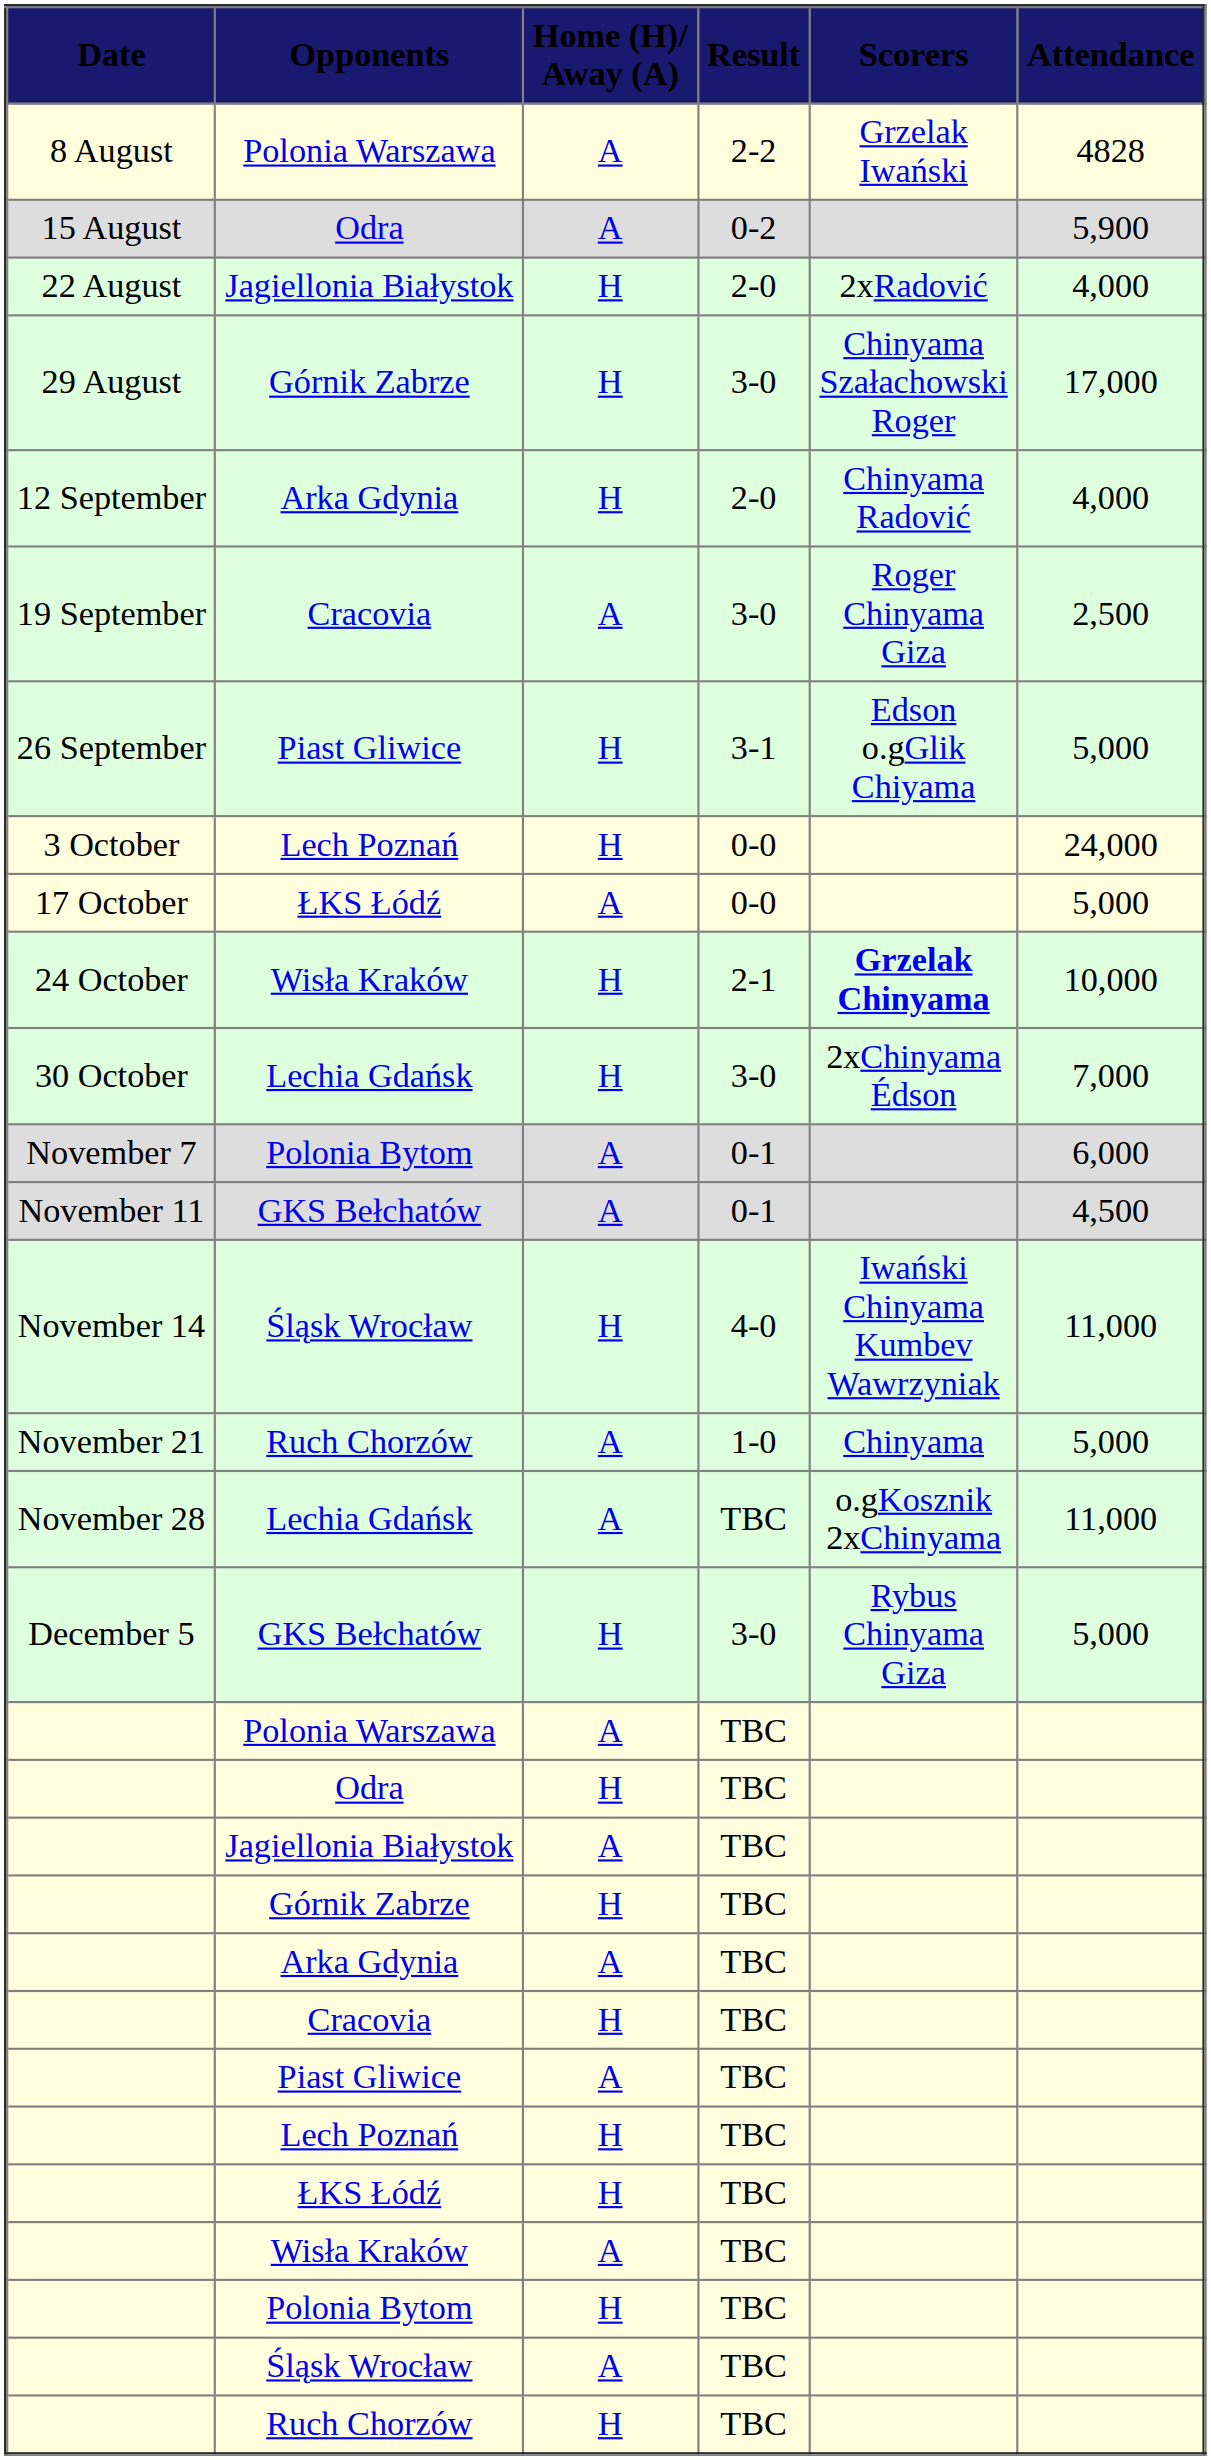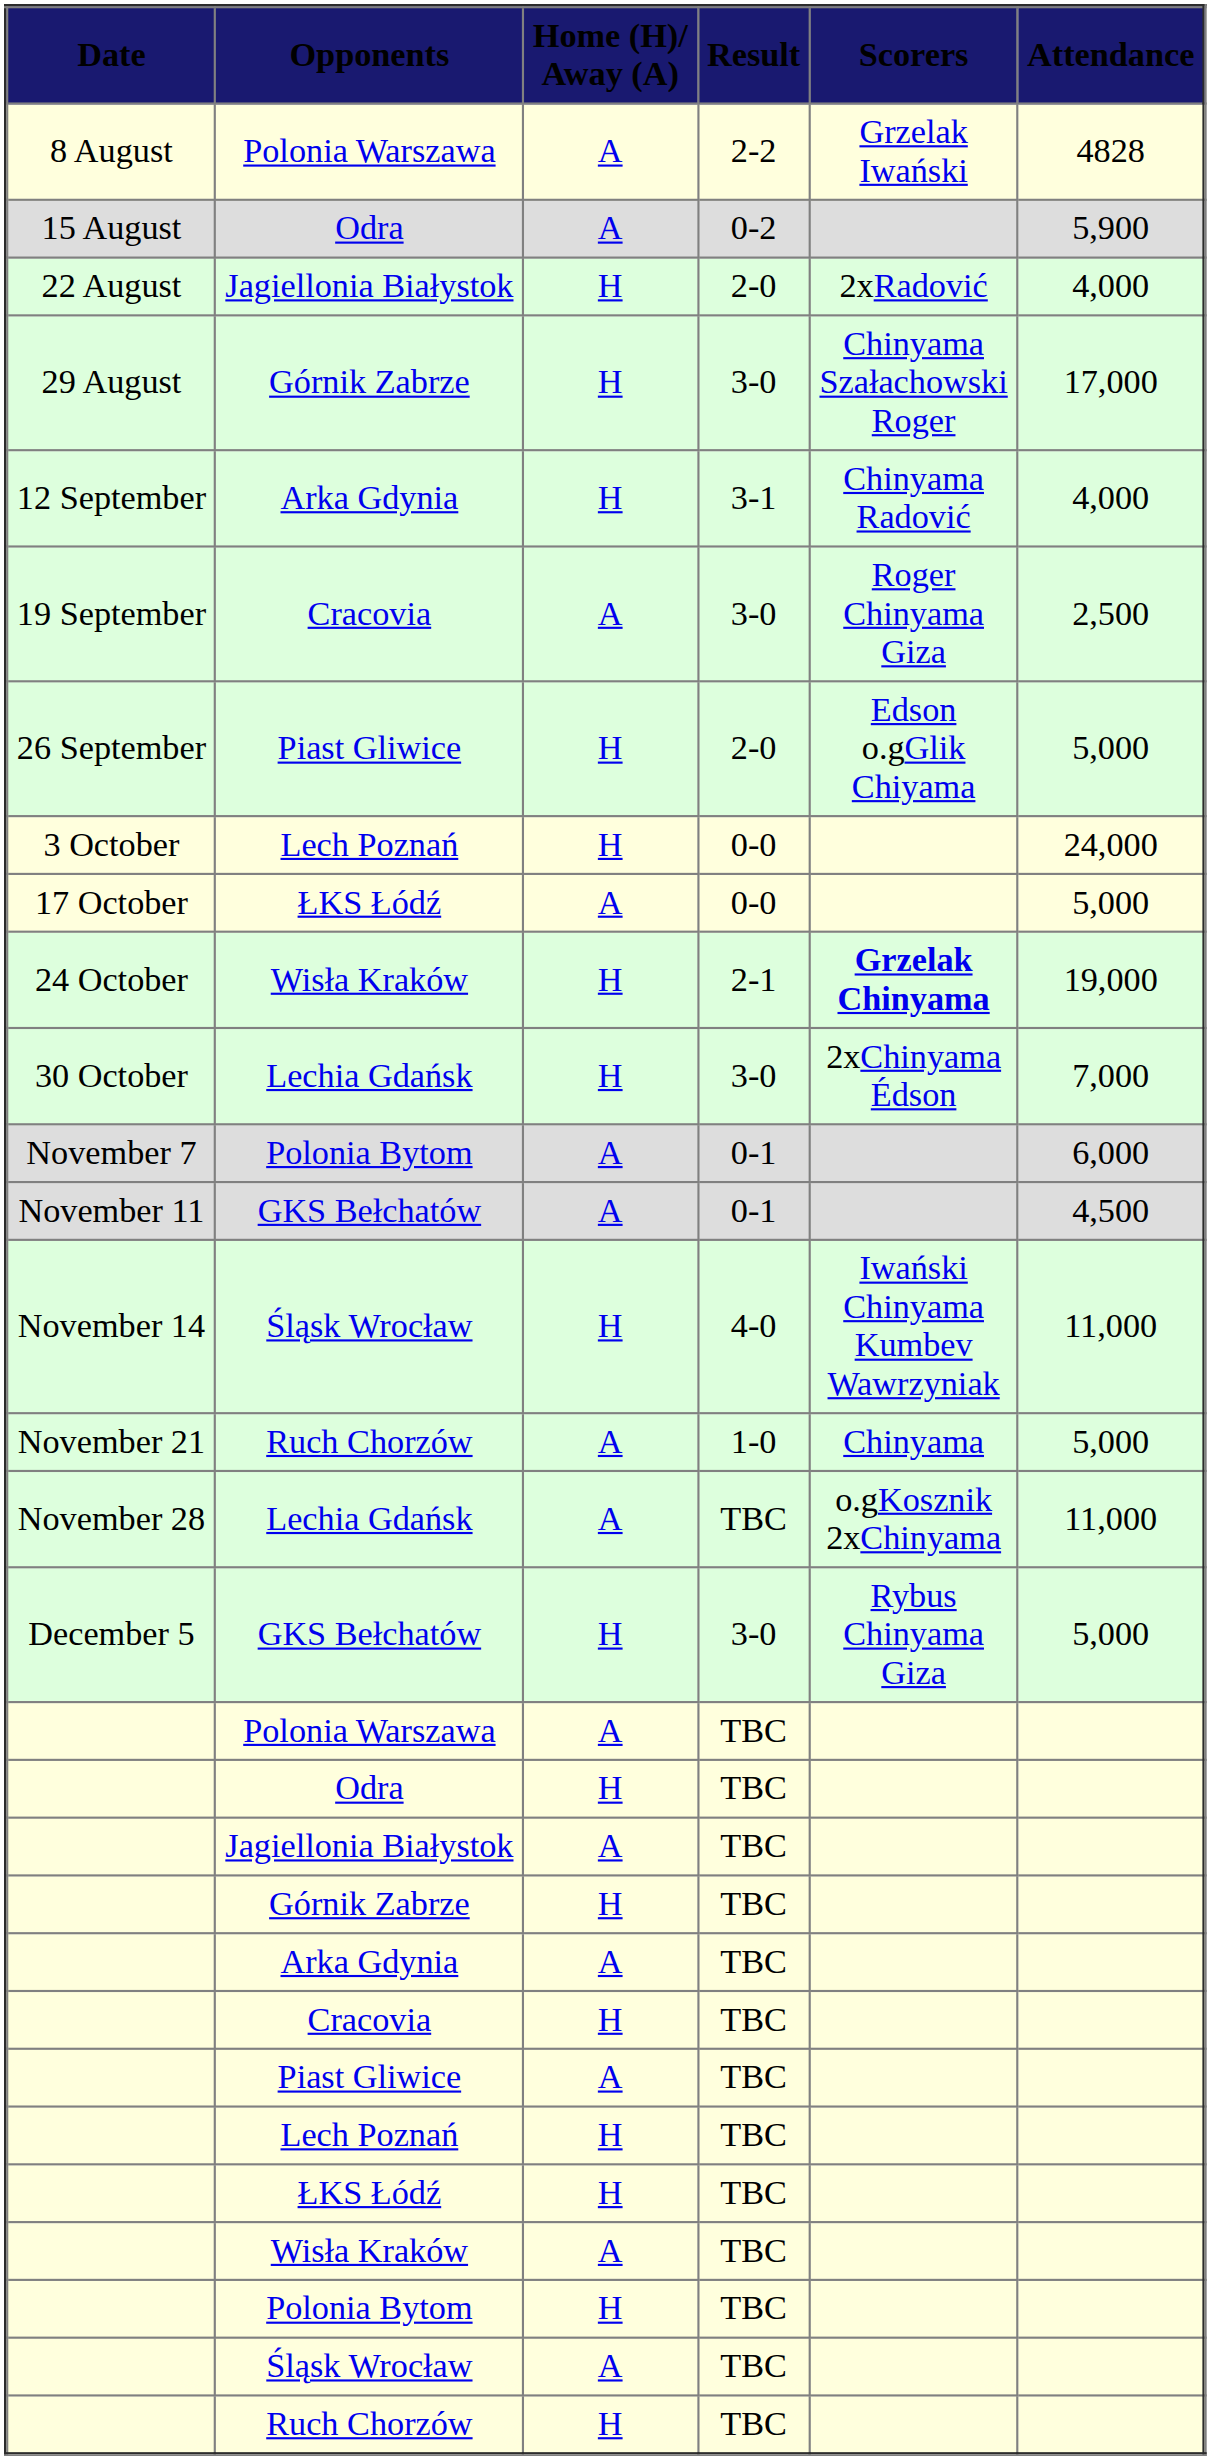 <table border="2" cellpadding="4" style="border-collapse:collapse; text-align:center;">
 <tr style="background:#191970;">
 <th><strong><span>Date</span></strong></th>
 <th><strong><span>Opponents</span></strong></th>
 <th><strong><span>Home (H)/<br> Away (A)</span></strong></th>
 <th><strong><span>Result</span></strong></th>
 <th><strong><span>Scorers</span></strong></th>
 <th><strong><span>Attendance</span></strong></th>
 </tr>
 <tr bgcolor="#ffffdd">
 <td>8 August</td>
 <td><a href='#'>Polonia Warszawa</a></td>
 <td><a href='#'>A</a></td>
 <td>2-2</td>
 <td><a href='#'>Grzelak</a> <br> <a href='#'>Iwański</a></td>
 <td>4828</td>
 </tr>
 <tr bgcolor="#dddddd">
 <td>15 August</td>
 <td><a href='#'>Odra</a></td>
 <td><a href='#'>A</a></td>
 <td>0-2</td>
 <td></td>
 <td>5,900</td>
 </tr>
 <tr bgcolor="#ddffdd">
 <td>22 August</td>
 <td><a href='#'>Jagiellonia Białystok</a></td>
 <td><a href='#'>H</a></td>
 <td>2-0</td>
 <td>2x<a href='#'>Radović</a></td>
 <td>4,000</td>
 </tr>
 <tr bgcolor="#ddffdd">
 <td>29 August</td>
 <td><a href='#'>Górnik Zabrze</a></td>
 <td><a href='#'>H</a></td>
 <td>3-0</td>
 <td><a href='#'>Chinyama</a> <br> <a href='#'>Szałachowski</a> <br> <a href='#'>Roger</a></td>
 <td>17,000</td>
 </tr>
 <tr bgcolor="#ddffdd">
 <td>12 September</td>
 <td><a href='#'>Arka Gdynia</a></td>
 <td><a href='#'>H</a></td>
-<td>2-0</td>
+<td>3-1</td>
 <td><a href='#'>Chinyama</a> <br> <a href='#'>Radović</a></td>
 <td>4,000</td>
 </tr>
 <tr bgcolor="#ddffdd">
 <td>19 September</td>
 <td><a href='#'>Cracovia</a></td>
 <td><a href='#'>A</a></td>
 <td>3-0</td>
 <td><a href='#'>Roger</a> <br> <a href='#'>Chinyama</a> <br> <a href='#'>Giza</a></td>
 <td>2,500</td>
 </tr>
 <tr bgcolor="#ddffdd">
 <td>26 September</td>
 <td><a href='#'>Piast Gliwice</a></td>
 <td><a href='#'>H</a></td>
-<td>3-1</td>
+<td>2-0</td>
 <td><a href='#'>Edson</a> <br> o.g<a href='#'>Glik</a> <br> <a href='#'>Chiyama</a></td>
 <td>5,000</td>
 </tr>
 <tr bgcolor="#ffffdd">
 <td>3 October</td>
 <td><a href='#'>Lech Poznań</a></td>
 <td><a href='#'>H</a></td>
 <td>0-0</td>
 <td></td>
 <td>24,000</td>
 </tr>
 <tr bgcolor="#ffffdd">
 <td>17 October</td>
 <td><a href='#'>ŁKS Łódź</a></td>
 <td><a href='#'>A</a></td>
 <td>0-0</td>
 <td></td>
 <td>5,000</td>
 </tr>
 <tr bgcolor="#ddffdd">
 <td>24 October</td>
 <td><a href='#'>Wisła Kraków</a></td>
 <td><a href='#'>H</a></td>
 <td>2-1</td>
 <td><strong><a href='#'>Grzelak</a> <br> <a href='#'>Chinyama</a></strong></td>
-<td>10,000</td>
+<td>19,000</td>
 </tr>
 <tr bgcolor="#ddffdd">
 <td>30 October</td>
 <td><a href='#'>Lechia Gdańsk</a></td>
 <td><a href='#'>H</a></td>
 <td>3-0</td>
 <td>2x<a href='#'>Chinyama</a> <br> <a href='#'>Édson</a></td>
 <td>7,000</td>
 </tr>
 <tr bgcolor="#dddddd">
 <td>November 7</td>
 <td><a href='#'>Polonia Bytom</a></td>
 <td><a href='#'>A</a></td>
 <td>0-1</td>
 <td></td>
 <td>6,000</td>
 </tr>
 <tr bgcolor="#dddddd">
 <td>November 11</td>
 <td><a href='#'>GKS Bełchatów</a></td>
 <td><a href='#'>A</a></td>
 <td>0-1</td>
 <td></td>
 <td>4,500</td>
 </tr>
 <tr bgcolor="#ddffdd">
 <td>November 14</td>
 <td><a href='#'>Śląsk Wrocław</a></td>
 <td><a href='#'>H</a></td>
 <td>4-0</td>
 <td><a href='#'>Iwański</a> <br> <a href='#'>Chinyama</a> <br> <a href='#'>Kumbev</a> <br> <a href='#'>Wawrzyniak</a></td>
 <td>11,000</td>
 </tr>
 <tr bgcolor="#ddffdd">
 <td>November 21</td>
 <td><a href='#'>Ruch Chorzów</a></td>
 <td><a href='#'>A</a></td>
 <td>1-0</td>
 <td><a href='#'>Chinyama</a></td>
 <td>5,000</td>
 </tr>
 <tr bgcolor="#ddffdd">
 <td>November 28</td>
 <td><a href='#'>Lechia Gdańsk</a></td>
 <td><a href='#'>A</a></td>
 <td>TBC</td>
 <td>o.g<a href='#'>Kosznik</a> <br> 2x<a href='#'>Chinyama</a></td>
 <td>11,000</td>
 </tr>
 <tr bgcolor="#ddffdd">
 <td>December 5</td>
 <td><a href='#'>GKS Bełchatów</a></td>
 <td><a href='#'>H</a></td>
 <td>3-0</td>
 <td><a href='#'>Rybus</a> <br> <a href='#'>Chinyama</a> <br> <a href='#'>Giza</a></td>
 <td>5,000</td>
 </tr>
 <tr bgcolor="#ffffdd">
 <td></td>
 <td><a href='#'>Polonia Warszawa</a></td>
 <td><a href='#'>A</a></td>
 <td>TBC</td>
 <td></td>
 <td></td>
 </tr>
 <tr bgcolor="#ffffdd">
 <td></td>
 <td><a href='#'>Odra</a></td>
 <td><a href='#'>H</a></td>
 <td>TBC</td>
 <td></td>
 <td></td>
 </tr>
 <tr bgcolor="#ffffdd">
 <td></td>
 <td><a href='#'>Jagiellonia Białystok</a></td>
 <td><a href='#'>A</a></td>
 <td>TBC</td>
 <td></td>
 <td></td>
 </tr>
 <tr bgcolor="#ffffdd">
 <td></td>
 <td><a href='#'>Górnik Zabrze</a></td>
 <td><a href='#'>H</a></td>
 <td>TBC</td>
 <td></td>
 <td></td>
 </tr>
 <tr bgcolor="#ffffdd">
 <td></td>
 <td><a href='#'>Arka Gdynia</a></td>
 <td><a href='#'>A</a></td>
 <td>TBC</td>
 <td></td>
 <td></td>
 </tr>
 <tr bgcolor="#ffffdd">
 <td></td>
 <td><a href='#'>Cracovia</a></td>
 <td><a href='#'>H</a></td>
 <td>TBC</td>
 <td></td>
 <td></td>
 </tr>
 <tr bgcolor="#ffffdd">
 <td></td>
 <td><a href='#'>Piast Gliwice</a></td>
 <td><a href='#'>A</a></td>
 <td>TBC</td>
 <td></td>
 <td></td>
 </tr>
 <tr bgcolor="#ffffdd">
 <td></td>
 <td><a href='#'>Lech Poznań</a></td>
 <td><a href='#'>H</a></td>
 <td>TBC</td>
 <td></td>
 <td></td>
 </tr>
 <tr bgcolor="#ffffdd">
 <td></td>
 <td><a href='#'>ŁKS Łódź</a></td>
 <td><a href='#'>H</a></td>
 <td>TBC</td>
 <td></td>
 <td></td>
 </tr>
 <tr bgcolor="#ffffdd">
 <td></td>
 <td><a href='#'>Wisła Kraków</a></td>
 <td><a href='#'>A</a></td>
 <td>TBC</td>
 <td></td>
 <td></td>
 </tr>
 <tr bgcolor="#ffffdd">
 <td></td>
 <td><a href='#'>Polonia Bytom</a></td>
 <td><a href='#'>H</a></td>
 <td>TBC</td>
 <td></td>
 <td></td>
 </tr>
 <tr bgcolor="#ffffdd">
 <td></td>
 <td><a href='#'>Śląsk Wrocław</a></td>
 <td><a href='#'>A</a></td>
 <td>TBC</td>
 <td></td>
 <td></td>
 </tr>
 <tr bgcolor="#ffffdd">
 <td></td>
 <td><a href='#'>Ruch Chorzów</a></td>
 <td><a href='#'>H</a></td>
 <td>TBC</td>
 <td></td>
 <td></td>
 </tr>
 </table>
